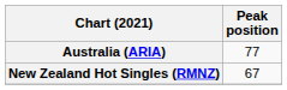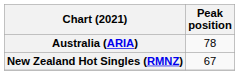 <table class="wikitable sortable plainrowheaders" style="text-align:center;">
 <tr>
 <th scope="col">Chart (2021)</th>
 <th scope="col">Peak<br>position</th>
 </tr>
 <tr>
 <th scope="row">Australia (<a href='#'>ARIA</a>)</th>
-<td>77</td>
+<td>78</td>
 </tr>
 <tr>
 <th scope="row">New Zealand Hot Singles (<a href='#'>RMNZ</a>)</th>
 <td>67</td>
 </tr>
 <tr>
 </tr>
 </table>
